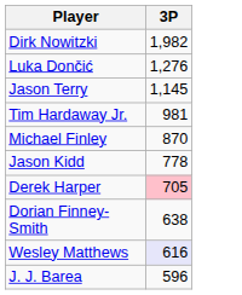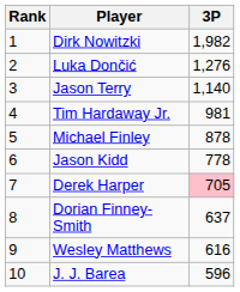 <table class="wikitable">
 <tr>
+<th scope="col">Rank</th>
 <th scope="col" width="140px">Player</th>
 <th scope="col">3P</th>
 </tr>
 <tr>
+<td>1</td>
 <td><a href='#'>Dirk Nowitzki</a></td>
 <td align="right">1,982</td>
 </tr>
 <tr>
+<td>2</td>
 <td><a href='#'>Luka Dončić</a></td>
 <td align="right">1,276</td>
 </tr>
 <tr>
+<td>3</td>
 <td><a href='#'>Jason Terry</a></td>
-<td align="right">1,145</td>
+<td align="right">1,140</td>
 </tr>
 <tr>
+<td>4</td>
 <td><a href='#'>Tim Hardaway Jr.</a></td>
 <td align="right">981</td>
 </tr>
 <tr>
+<td>5</td>
 <td><a href='#'>Michael Finley</a></td>
-<td align="right">870</td>
+<td align="right">878</td>
 </tr>
 <tr>
+<td>6</td>
 <td><a href='#'>Jason Kidd</a></td>
 <td align="right">778</td>
 </tr>
 <tr>
+<td>7</td>
 <td><a href='#'>Derek Harper</a></td>
 <td align="right" style="background: pink;">705</td>
 </tr>
 <tr>
+<td>8</td>
 <td><a href='#'>Dorian Finney-Smith</a></td>
-<td align="right">638</td>
+<td align="right">637</td>
 </tr>
 <tr>
+<td>9</td>
 <td><a href='#'>Wesley Matthews</a></td>
-<td align="right" style="background: lavender;">616</td>
+<td align="right">616</td>
 </tr>
 <tr>
+<td>10</td>
 <td><a href='#'>J. J. Barea</a></td>
 <td align="right">596</td>
 </tr>
 </table>
